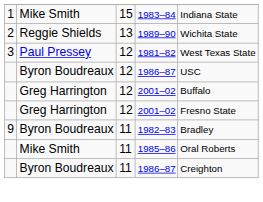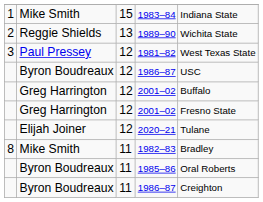 <table class="wikitable">
 <tr>
 </tr>
 <tr>
 <td>1</td>
 <td>Mike Smith</td>
 <td>15</td>
 <td style="font-size:80%;"><a href='#'>1983–84</a></td>
 <td style="font-size:80%;">Indiana State</td>
 </tr>
 <tr>
 <td>2</td>
 <td>Reggie Shields</td>
 <td>13</td>
 <td style="font-size:80%;"><a href='#'>1989–90</a></td>
 <td style="font-size:80%;">Wichita State</td>
 </tr>
 <tr>
 <td>3</td>
 <td><a href='#'>Paul Pressey</a></td>
 <td>12</td>
 <td style="font-size:80%;"><a href='#'>1981–82</a></td>
 <td style="font-size:80%;">West Texas State</td>
 </tr>
 <tr>
 <td></td>
 <td>Byron Boudreaux</td>
 <td>12</td>
 <td style="font-size:80%;"><a href='#'>1986–87</a></td>
 <td style="font-size:80%;">USC</td>
 </tr>
 <tr>
 <td></td>
 <td>Greg Harrington</td>
 <td>12</td>
 <td style="font-size:80%;"><a href='#'>2001–02</a></td>
 <td style="font-size:80%;">Buffalo</td>
 </tr>
 <tr>
 <td></td>
 <td>Greg Harrington</td>
 <td>12</td>
 <td style="font-size:80%;"><a href='#'>2001–02</a></td>
 <td style="font-size:80%;">Fresno State</td>
 </tr>
 <tr>
-<td>9</td>
-<td>Byron Boudreaux</td>
+<td></td>
+<td>Elijah Joiner</td>
+<td>12</td>
+<td style="font-size:80%;"><a href='#'>2020–21</a></td>
+<td style="font-size:80%;">Tulane</td>
+</tr>
+<tr>
+<td>8</td>
+<td>Mike Smith</td>
 <td>11</td>
 <td style="font-size:80%;"><a href='#'>1982–83</a></td>
 <td style="font-size:80%;">Bradley</td>
 </tr>
 <tr>
 <td></td>
-<td>Mike Smith</td>
+<td>Byron Boudreaux</td>
 <td>11</td>
 <td style="font-size:80%;"><a href='#'>1985–86</a></td>
 <td style="font-size:80%;">Oral Roberts</td>
 </tr>
 <tr>
 <td></td>
 <td>Byron Boudreaux</td>
 <td>11</td>
 <td style="font-size:80%;"><a href='#'>1986–87</a></td>
 <td style="font-size:80%;">Creighton</td>
 </tr>
 </table>
